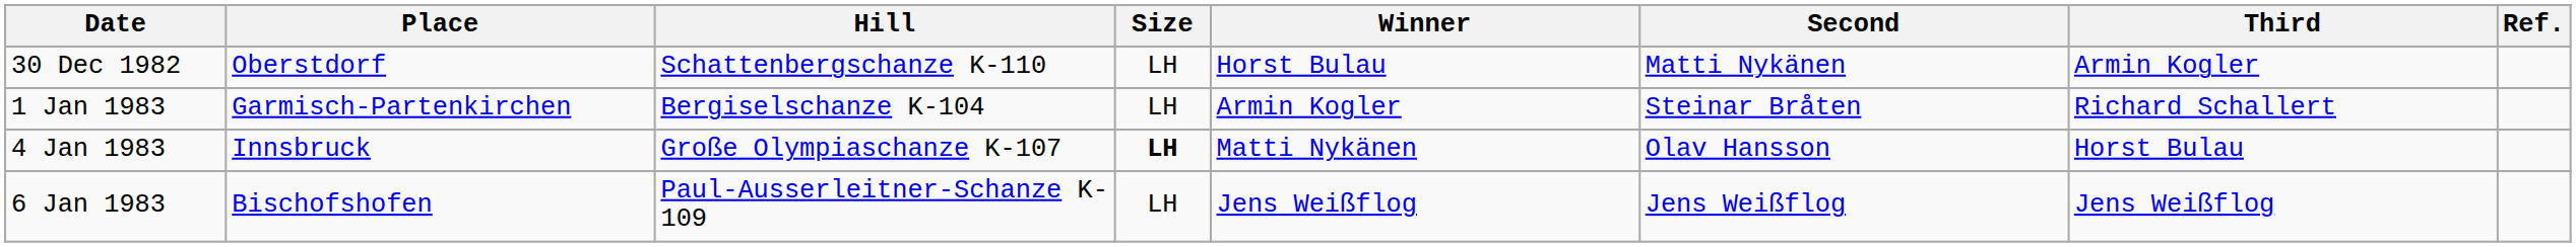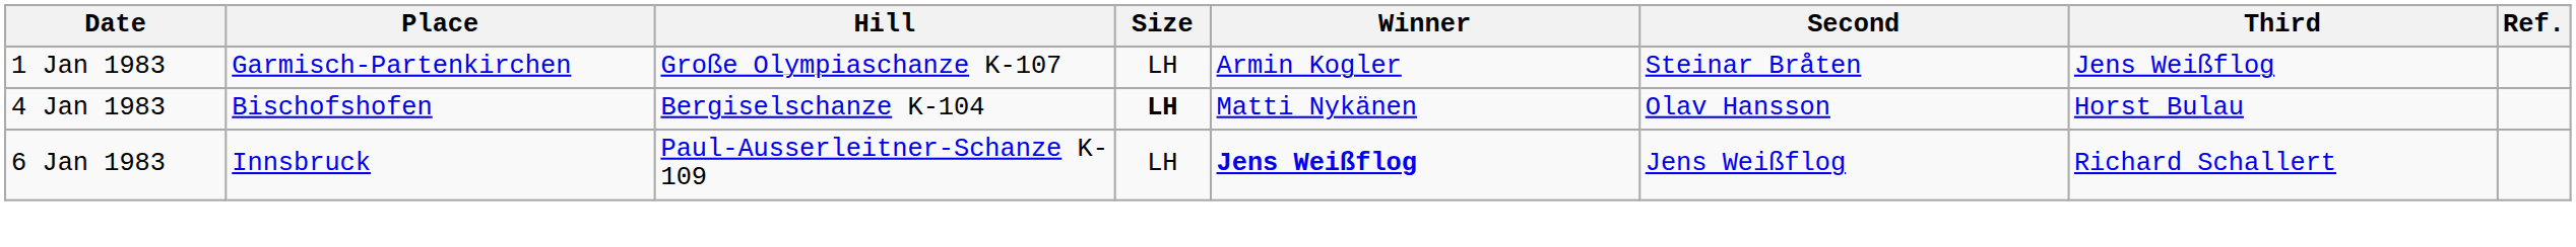 <table class="wikitable" style="font-size:95%;">
 <tr>
 <th width="100">Date</th>
 <th width="200">Place</th>
 <th width="215">Hill</th>
 <th width="40">Size</th>
 <th width="200">Winner</th>
 <th width="200">Second</th>
 <th width="200">Third</th>
 <th width="10">Ref.</th>
 </tr>
 <tr>
-<td>30 Dec 1982</td>
-<td> <a href='#'>Oberstdorf</a></td>
-<td><a href='#'>Schattenbergschanze</a> K-110</td>
-<td align=center>LH</td>
-<td> <a href='#'>Horst Bulau</a></td>
-<td> <a href='#'>Matti Nykänen</a></td>
-<td> <a href='#'>Armin Kogler</a></td>
-<td></td>
-</tr>
-<tr>
 <td>1 Jan 1983</td>
 <td> <a href='#'>Garmisch-Partenkirchen</a></td>
-<td><a href='#'>Bergiselschanze</a> K-104</td>
+<td><a href='#'>Große Olympiaschanze</a> K-107</td>
 <td align=center>LH</td>
 <td> <a href='#'>Armin Kogler</a></td>
 <td> <a href='#'>Steinar Bråten</a></td>
-<td> <a href='#'>Richard Schallert</a></td>
+<td> <a href='#'>Jens Weißflog</a></td>
 <td></td>
 </tr>
 <tr>
 <td>4 Jan 1983</td>
-<td> <a href='#'>Innsbruck</a></td>
-<td><a href='#'>Große Olympiaschanze</a> K-107</td>
+<td> <a href='#'>Bischofshofen</a></td>
+<td><a href='#'>Bergiselschanze</a> K-104</td>
 <td align=center><strong>LH</strong></td>
 <td> <a href='#'>Matti Nykänen</a></td>
 <td> <a href='#'>Olav Hansson</a></td>
 <td> <a href='#'>Horst Bulau</a></td>
 <td></td>
 </tr>
 <tr>
 <td>6 Jan 1983</td>
-<td> <a href='#'>Bischofshofen</a></td>
+<td> <a href='#'>Innsbruck</a></td>
 <td><a href='#'>Paul-Ausserleitner-Schanze</a> K-109</td>
 <td align=center>LH</td>
+<td><strong> <a href='#'>Jens Weißflog</a></strong></td>
 <td> <a href='#'>Jens Weißflog</a></td>
-<td> <a href='#'>Jens Weißflog</a></td>
-<td> <a href='#'>Jens Weißflog</a></td>
+<td> <a href='#'>Richard Schallert</a></td>
 <td></td>
 </tr>
 </table>
